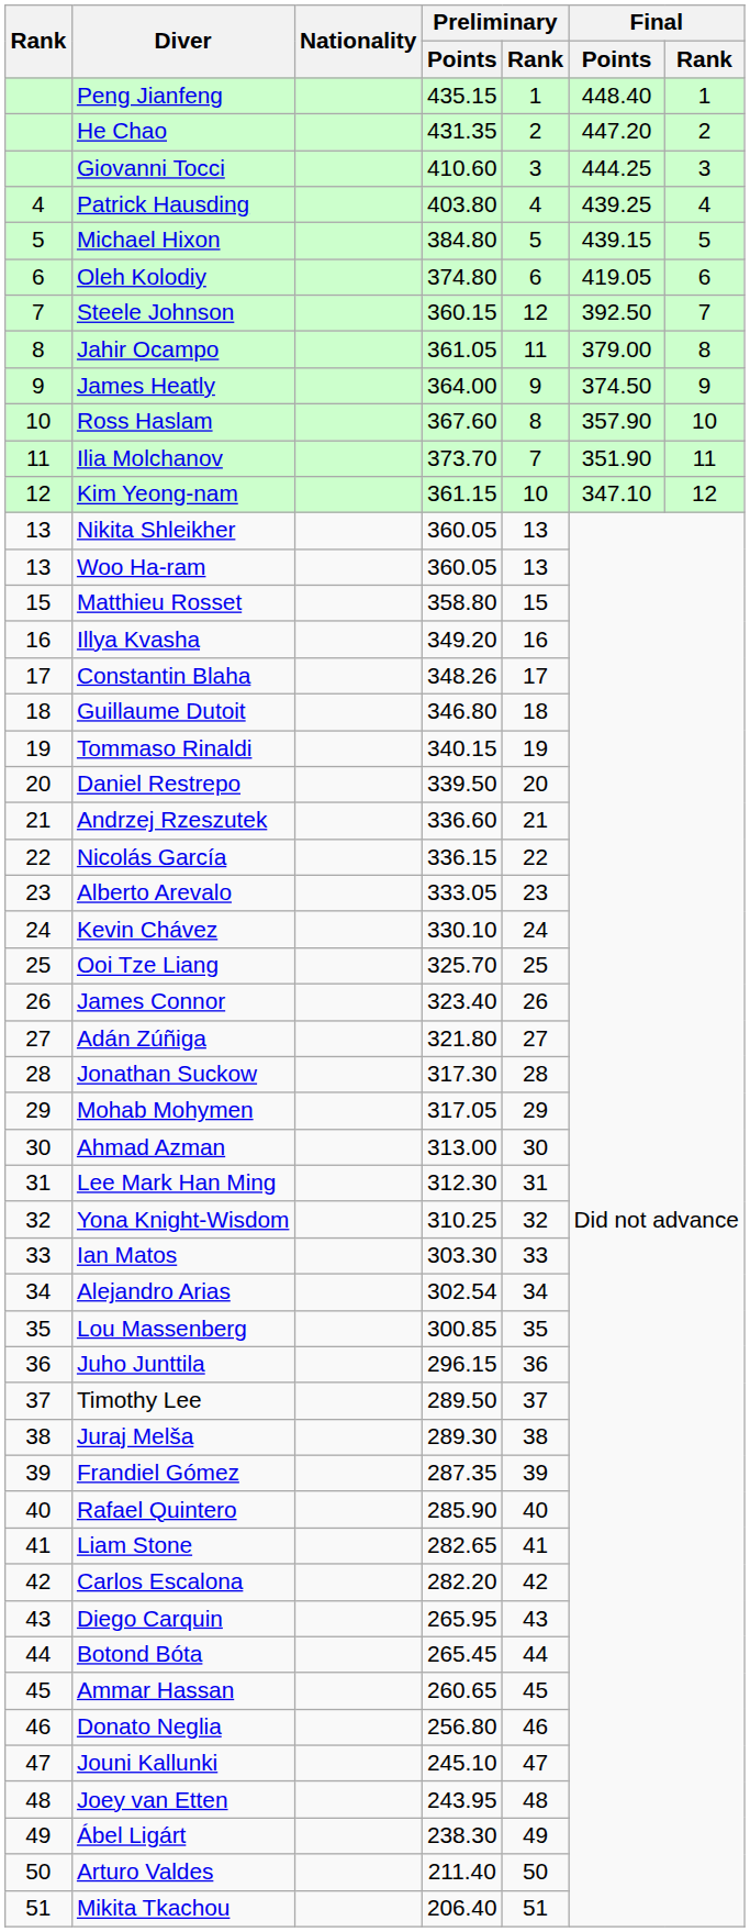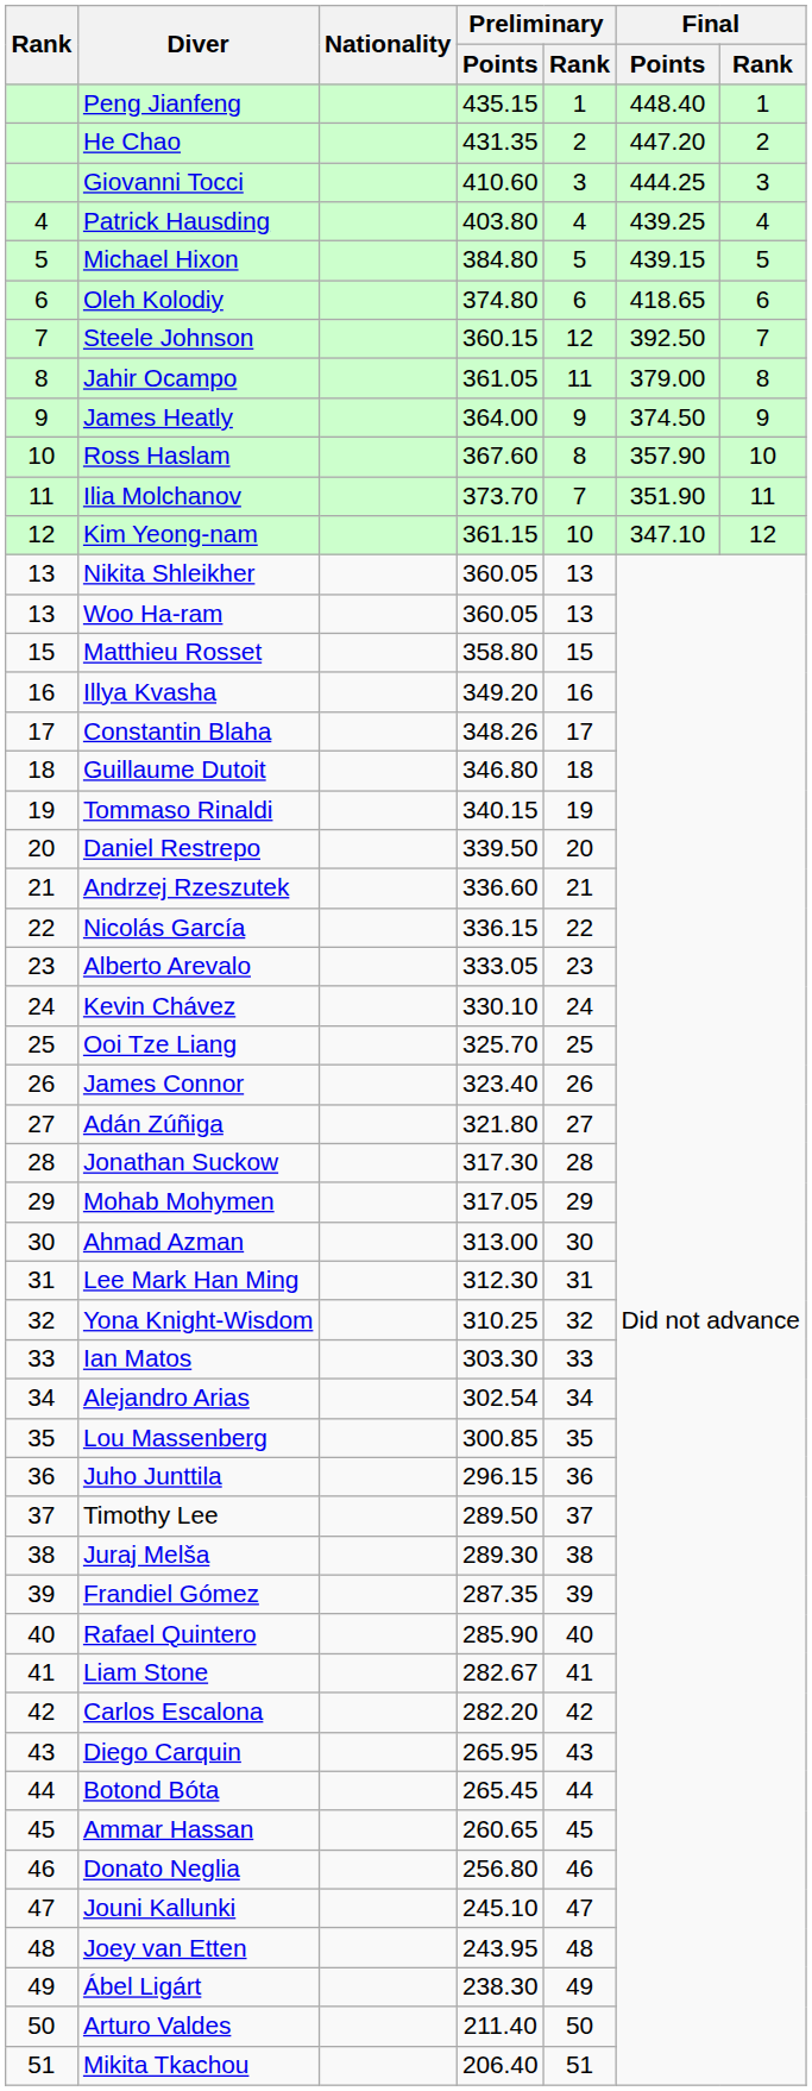 <table class="wikitable sortable" style="text-align:center">
 <tr>
 <th rowspan=2>Rank</th>
 <th rowspan=2>Diver</th>
 <th rowspan=2>Nationality</th>
 <th colspan=2>Preliminary</th>
 <th colspan=2>Final</th>
 </tr>
 <tr>
 <th>Points</th>
 <th>Rank</th>
 <th>Points</th>
 <th>Rank</th>
 </tr>
 <tr bgcolor=ccffcc>
 <td></td>
 <td align=left><a href='#'>Peng Jianfeng</a></td>
 <td align=left></td>
 <td>435.15</td>
 <td>1</td>
 <td>448.40</td>
 <td>1</td>
 </tr>
 <tr bgcolor=ccffcc>
 <td></td>
 <td align=left><a href='#'>He Chao</a></td>
 <td align=left></td>
 <td>431.35</td>
 <td>2</td>
 <td>447.20</td>
 <td>2</td>
 </tr>
 <tr bgcolor=ccffcc>
 <td></td>
 <td align=left><a href='#'>Giovanni Tocci</a></td>
 <td align=left></td>
 <td>410.60</td>
 <td>3</td>
 <td>444.25</td>
 <td>3</td>
 </tr>
 <tr bgcolor=ccffcc>
 <td>4</td>
 <td align=left><a href='#'>Patrick Hausding</a></td>
 <td align=left></td>
 <td>403.80</td>
 <td>4</td>
 <td>439.25</td>
 <td>4</td>
 </tr>
 <tr bgcolor=ccffcc>
 <td>5</td>
 <td align=left><a href='#'>Michael Hixon</a></td>
 <td align=left></td>
 <td>384.80</td>
 <td>5</td>
 <td>439.15</td>
 <td>5</td>
 </tr>
 <tr bgcolor=ccffcc>
 <td>6</td>
 <td align=left><a href='#'>Oleh Kolodiy</a></td>
 <td align=left></td>
 <td>374.80</td>
 <td>6</td>
-<td>419.05</td>
+<td>418.65</td>
 <td>6</td>
 </tr>
 <tr bgcolor=ccffcc>
 <td>7</td>
 <td align=left><a href='#'>Steele Johnson</a></td>
 <td align=left></td>
 <td>360.15</td>
 <td>12</td>
 <td>392.50</td>
 <td>7</td>
 </tr>
 <tr bgcolor=ccffcc>
 <td>8</td>
 <td align=left><a href='#'>Jahir Ocampo</a></td>
 <td align=left></td>
 <td>361.05</td>
 <td>11</td>
 <td>379.00</td>
 <td>8</td>
 </tr>
 <tr bgcolor=ccffcc>
 <td>9</td>
 <td align=left><a href='#'>James Heatly</a></td>
 <td align=left></td>
 <td>364.00</td>
 <td>9</td>
 <td>374.50</td>
 <td>9</td>
 </tr>
 <tr bgcolor=ccffcc>
 <td>10</td>
 <td align=left><a href='#'>Ross Haslam</a></td>
 <td align=left></td>
 <td>367.60</td>
 <td>8</td>
 <td>357.90</td>
 <td>10</td>
 </tr>
 <tr bgcolor=ccffcc>
 <td>11</td>
 <td align=left><a href='#'>Ilia Molchanov</a></td>
 <td align=left></td>
 <td>373.70</td>
 <td>7</td>
 <td>351.90</td>
 <td>11</td>
 </tr>
 <tr bgcolor=ccffcc>
 <td>12</td>
 <td align=left><a href='#'>Kim Yeong-nam</a></td>
 <td align=left></td>
 <td>361.15</td>
 <td>10</td>
 <td>347.10</td>
 <td>12</td>
 </tr>
 <tr>
 <td>13</td>
 <td align=left><a href='#'>Nikita Shleikher</a></td>
 <td align=left></td>
 <td>360.05</td>
 <td>13</td>
 <td colspan=2 rowspan=39>Did not advance</td>
 </tr>
 <tr>
 <td>13</td>
 <td align=left><a href='#'>Woo Ha-ram</a></td>
 <td align=left></td>
 <td>360.05</td>
 <td>13</td>
 </tr>
 <tr>
 <td>15</td>
 <td align=left><a href='#'>Matthieu Rosset</a></td>
 <td align=left></td>
 <td>358.80</td>
 <td>15</td>
 </tr>
 <tr>
 <td>16</td>
 <td align=left><a href='#'>Illya Kvasha</a></td>
 <td align=left></td>
 <td>349.20</td>
 <td>16</td>
 </tr>
 <tr>
 <td>17</td>
 <td align=left><a href='#'>Constantin Blaha</a></td>
 <td align=left></td>
 <td>348.26</td>
 <td>17</td>
 </tr>
 <tr>
 <td>18</td>
 <td align=left><a href='#'>Guillaume Dutoit</a></td>
 <td align=left></td>
 <td>346.80</td>
 <td>18</td>
 </tr>
 <tr>
 <td>19</td>
 <td align=left><a href='#'>Tommaso Rinaldi</a></td>
 <td align=left></td>
 <td>340.15</td>
 <td>19</td>
 </tr>
 <tr>
 <td>20</td>
 <td align=left><a href='#'>Daniel Restrepo</a></td>
 <td align=left></td>
 <td>339.50</td>
 <td>20</td>
 </tr>
 <tr>
 <td>21</td>
 <td align=left><a href='#'>Andrzej Rzeszutek</a></td>
 <td align=left></td>
 <td>336.60</td>
 <td>21</td>
 </tr>
 <tr>
 <td>22</td>
 <td align=left><a href='#'>Nicolás García</a></td>
 <td align=left></td>
 <td>336.15</td>
 <td>22</td>
 </tr>
 <tr>
 <td>23</td>
 <td align=left><a href='#'>Alberto Arevalo</a></td>
 <td align=left></td>
 <td>333.05</td>
 <td>23</td>
 </tr>
 <tr>
 <td>24</td>
 <td align=left><a href='#'>Kevin Chávez</a></td>
 <td align=left></td>
 <td>330.10</td>
 <td>24</td>
 </tr>
 <tr>
 <td>25</td>
 <td align=left><a href='#'>Ooi Tze Liang</a></td>
 <td align=left></td>
 <td>325.70</td>
 <td>25</td>
 </tr>
 <tr>
 <td>26</td>
 <td align=left><a href='#'>James Connor</a></td>
 <td align=left></td>
 <td>323.40</td>
 <td>26</td>
 </tr>
 <tr>
 <td>27</td>
 <td align=left><a href='#'>Adán Zúñiga</a></td>
 <td align=left></td>
 <td>321.80</td>
 <td>27</td>
 </tr>
 <tr>
 <td>28</td>
 <td align=left><a href='#'>Jonathan Suckow</a></td>
 <td align=left></td>
 <td>317.30</td>
 <td>28</td>
 </tr>
 <tr>
 <td>29</td>
 <td align=left><a href='#'>Mohab Mohymen</a></td>
 <td align=left></td>
 <td>317.05</td>
 <td>29</td>
 </tr>
 <tr>
 <td>30</td>
 <td align=left><a href='#'>Ahmad Azman</a></td>
 <td align=left></td>
 <td>313.00</td>
 <td>30</td>
 </tr>
 <tr>
 <td>31</td>
 <td align=left><a href='#'>Lee Mark Han Ming</a></td>
 <td align=left></td>
 <td>312.30</td>
 <td>31</td>
 </tr>
 <tr>
 <td>32</td>
 <td align=left><a href='#'>Yona Knight-Wisdom</a></td>
 <td align=left></td>
 <td>310.25</td>
 <td>32</td>
 </tr>
 <tr>
 <td>33</td>
 <td align=left><a href='#'>Ian Matos</a></td>
 <td align=left></td>
 <td>303.30</td>
 <td>33</td>
 </tr>
 <tr>
 <td>34</td>
 <td align=left><a href='#'>Alejandro Arias</a></td>
 <td align=left></td>
 <td>302.54</td>
 <td>34</td>
 </tr>
 <tr>
 <td>35</td>
 <td align=left><a href='#'>Lou Massenberg</a></td>
 <td align=left></td>
 <td>300.85</td>
 <td>35</td>
 </tr>
 <tr>
 <td>36</td>
 <td align=left><a href='#'>Juho Junttila</a></td>
 <td align=left></td>
 <td>296.15</td>
 <td>36</td>
 </tr>
 <tr>
 <td>37</td>
 <td align=left>Timothy Lee</td>
 <td align=left></td>
 <td>289.50</td>
 <td>37</td>
 </tr>
 <tr>
 <td>38</td>
 <td align=left><a href='#'>Juraj Melša</a></td>
 <td align=left></td>
 <td>289.30</td>
 <td>38</td>
 </tr>
 <tr>
 <td>39</td>
 <td align=left><a href='#'>Frandiel Gómez</a></td>
 <td align=left></td>
 <td>287.35</td>
 <td>39</td>
 </tr>
 <tr>
 <td>40</td>
 <td align=left><a href='#'>Rafael Quintero</a></td>
 <td align=left></td>
 <td>285.90</td>
 <td>40</td>
 </tr>
 <tr>
 <td>41</td>
 <td align=left><a href='#'>Liam Stone</a></td>
 <td align=left></td>
-<td>282.65</td>
+<td>282.67</td>
 <td>41</td>
 </tr>
 <tr>
 <td>42</td>
 <td align=left><a href='#'>Carlos Escalona</a></td>
 <td align=left></td>
 <td>282.20</td>
 <td>42</td>
 </tr>
 <tr>
 <td>43</td>
 <td align=left><a href='#'>Diego Carquin</a></td>
 <td align=left></td>
 <td>265.95</td>
 <td>43</td>
 </tr>
 <tr>
 <td>44</td>
 <td align=left><a href='#'>Botond Bóta</a></td>
 <td align=left></td>
 <td>265.45</td>
 <td>44</td>
 </tr>
 <tr>
 <td>45</td>
 <td align=left><a href='#'>Ammar Hassan</a></td>
 <td align=left></td>
 <td>260.65</td>
 <td>45</td>
 </tr>
 <tr>
 <td>46</td>
 <td align=left><a href='#'>Donato Neglia</a></td>
 <td align=left></td>
 <td>256.80</td>
 <td>46</td>
 </tr>
 <tr>
 <td>47</td>
 <td align=left><a href='#'>Jouni Kallunki</a></td>
 <td align=left></td>
 <td>245.10</td>
 <td>47</td>
 </tr>
 <tr>
 <td>48</td>
 <td align=left><a href='#'>Joey van Etten</a></td>
 <td align=left></td>
 <td>243.95</td>
 <td>48</td>
 </tr>
 <tr>
 <td>49</td>
 <td align=left><a href='#'>Ábel Ligárt</a></td>
 <td align=left></td>
 <td>238.30</td>
 <td>49</td>
 </tr>
 <tr>
 <td>50</td>
 <td align=left><a href='#'>Arturo Valdes</a></td>
 <td align=left></td>
 <td>211.40</td>
 <td>50</td>
 </tr>
 <tr>
 <td>51</td>
 <td align=left><a href='#'>Mikita Tkachou</a></td>
 <td align=left></td>
 <td>206.40</td>
 <td>51</td>
 </tr>
 </table>
